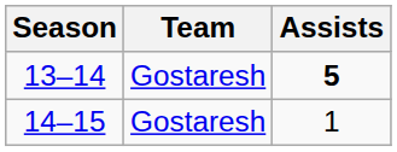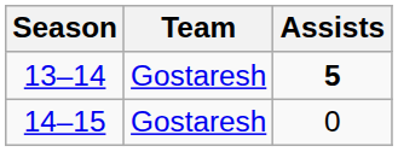 <table class="wikitable" style="text-align: center;">
 <tr>
 <th>Season</th>
 <th>Team</th>
 <th>Assists</th>
 </tr>
 <tr>
 <td><a href='#'>13–14</a></td>
 <td align="left"><a href='#'>Gostaresh</a></td>
 <td><strong>5</strong></td>
 </tr>
 <tr>
 <td><a href='#'>14–15</a></td>
 <td align="left"><a href='#'>Gostaresh</a></td>
-<td>1</td>
+<td>0</td>
 </tr>
 </table>
